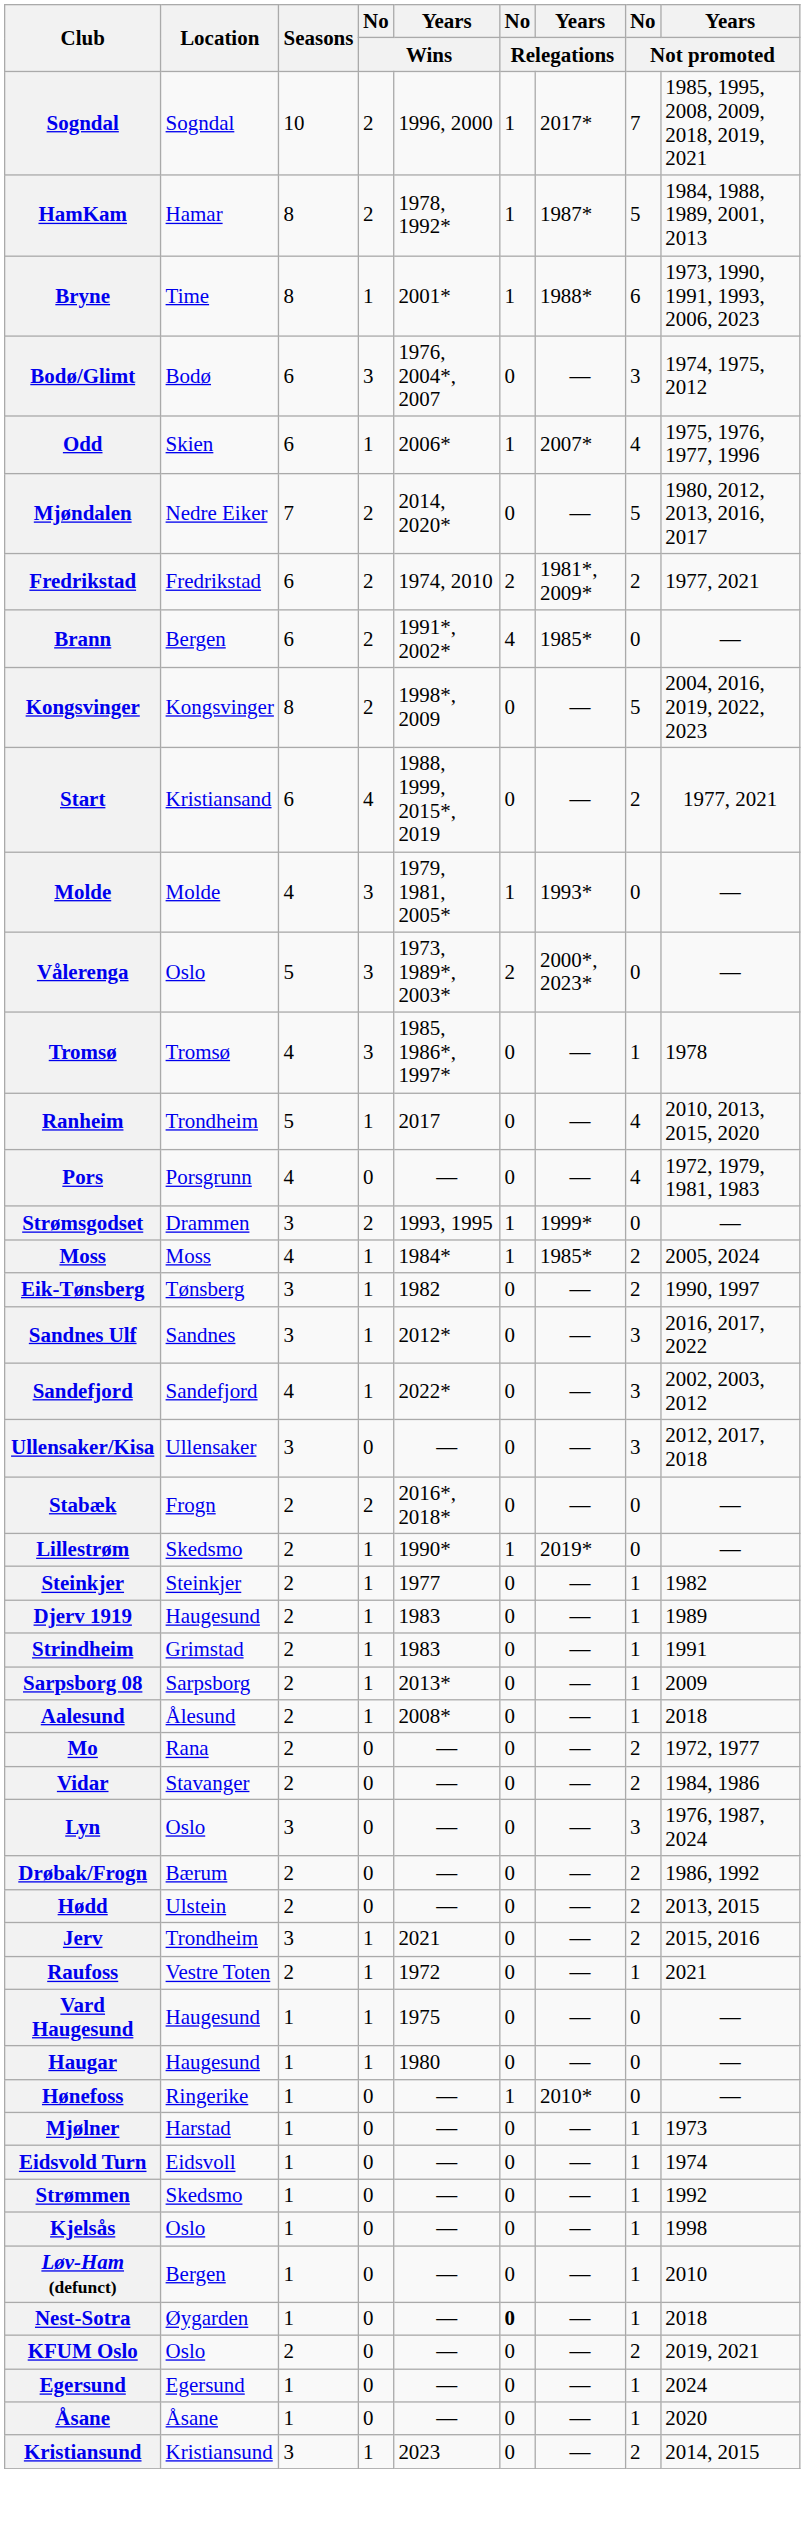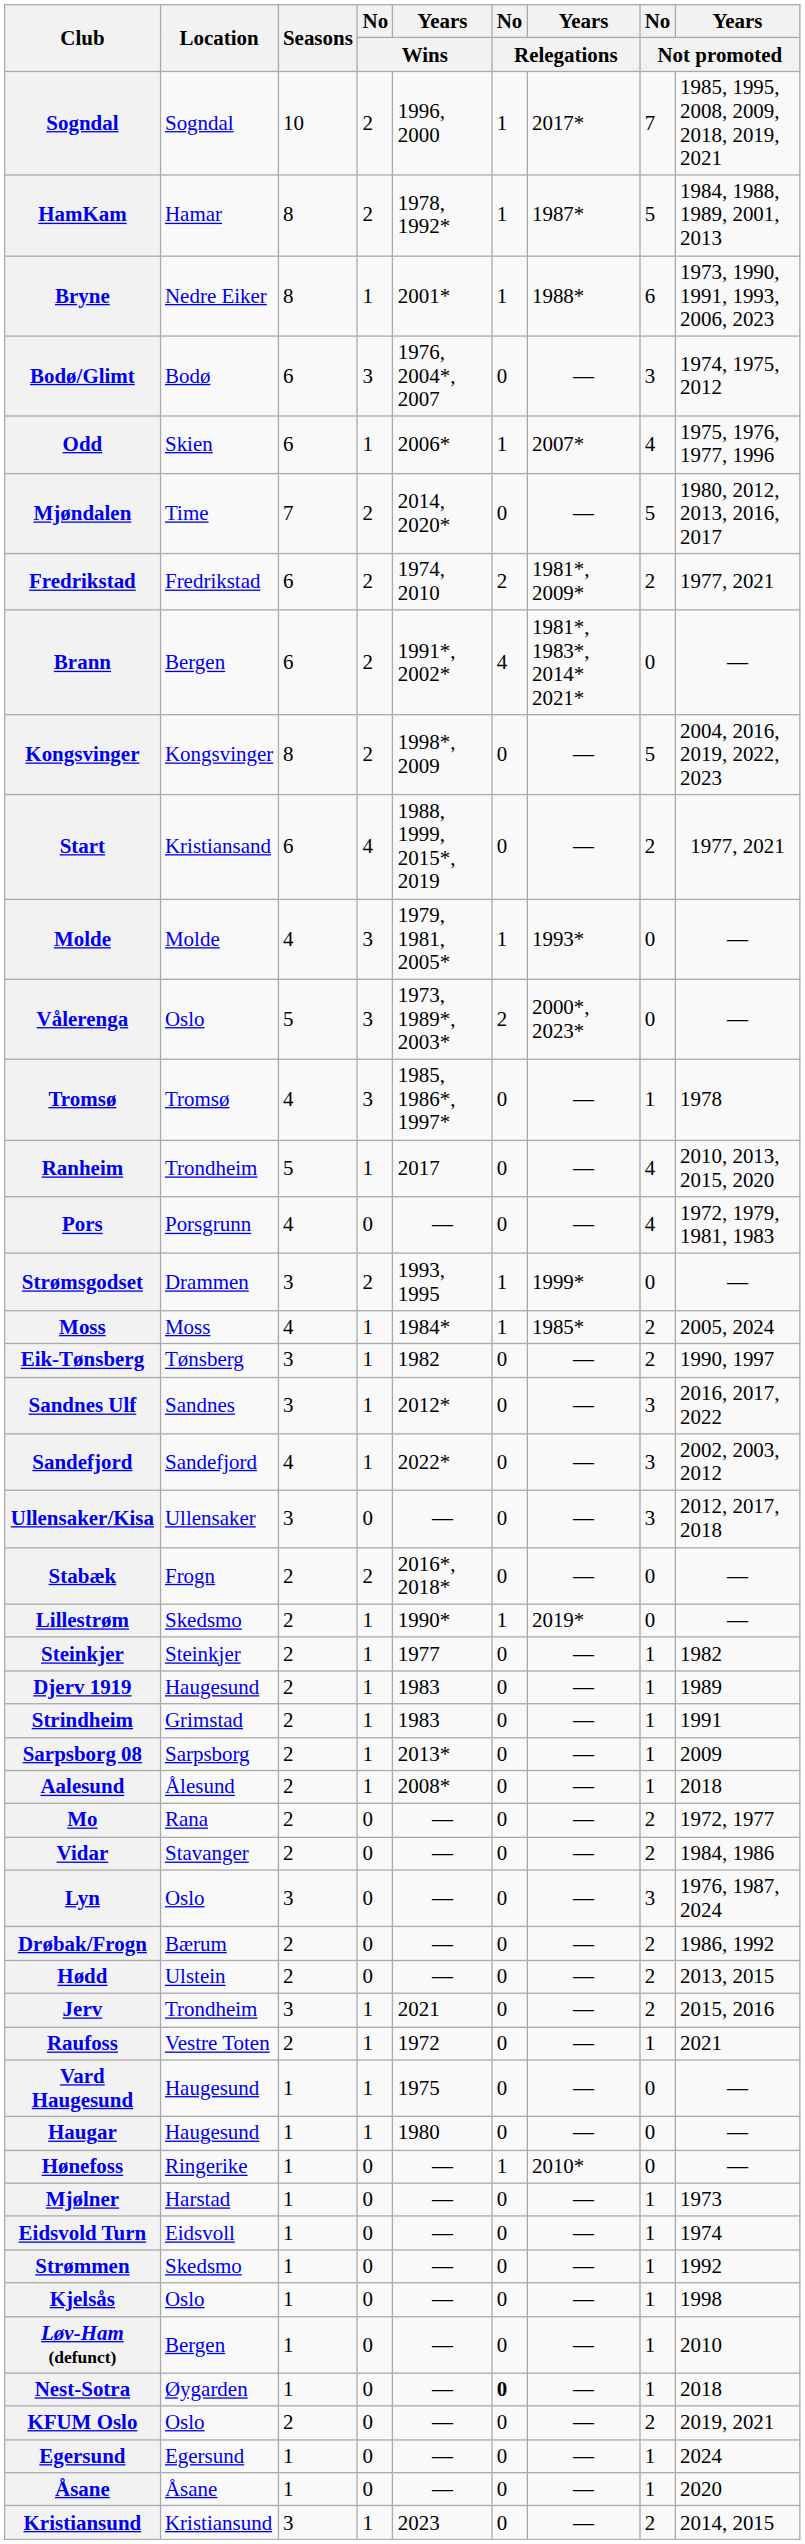 <table class="wikitable sortable plainrowheaders">
 <tr>
 <th scope=col rowspan=2>Club</th>
 <th scope=col rowspan=2>Location</th>
 <th scope=col rowspan=2>Seasons</th>
 <th scope=col>No</th>
 <th scope=col>Years</th>
 <th scope=col>No</th>
 <th scope=col>Years</th>
 <th scope=col>No</th>
 <th scope=col>Years</th>
 </tr>
 <tr class=unsortable>
 <th scope=col colspan=2>Wins</th>
 <th scope=col colspan=2>Relegations</th>
 <th scope=col colspan=2>Not promoted</th>
 </tr>
 <tr>
 <th scope=row><a href='#'>Sogndal</a></th>
 <td><a href='#'>Sogndal</a></td>
 <td>10</td>
 <td>2</td>
 <td>1996, 2000</td>
 <td>1</td>
 <td>2017*</td>
 <td>7</td>
 <td>1985, 1995, 2008, 2009, 2018, 2019, 2021</td>
 </tr>
 <tr>
 <th scope=row><a href='#'>HamKam</a></th>
 <td><a href='#'>Hamar</a></td>
 <td>8</td>
 <td>2</td>
 <td>1978, 1992*</td>
 <td>1</td>
 <td>1987*</td>
 <td>5</td>
 <td>1984, 1988, 1989, 2001, 2013</td>
 </tr>
 <tr>
 <th scope=row><a href='#'>Bryne</a></th>
-<td><a href='#'>Time</a></td>
+<td><a href='#'>Nedre Eiker</a></td>
 <td>8</td>
 <td>1</td>
 <td>2001*</td>
 <td>1</td>
 <td>1988*</td>
 <td>6</td>
 <td>1973, 1990, 1991, 1993, 2006, 2023</td>
 </tr>
 <tr>
 <th scope=row><a href='#'>Bodø/Glimt</a></th>
 <td><a href='#'>Bodø</a></td>
 <td>6</td>
 <td>3</td>
 <td>1976, 2004*, 2007</td>
 <td>0</td>
 <td align=center>—</td>
 <td>3</td>
 <td>1974, 1975, 2012</td>
 </tr>
 <tr>
 <th scope=row><a href='#'>Odd</a></th>
 <td><a href='#'>Skien</a></td>
 <td>6</td>
 <td>1</td>
 <td>2006*</td>
 <td>1</td>
 <td>2007*</td>
 <td>4</td>
 <td>1975, 1976, 1977, 1996</td>
 </tr>
 <tr>
 <th scope=row><a href='#'>Mjøndalen</a></th>
-<td><a href='#'>Nedre Eiker</a></td>
+<td><a href='#'>Time</a></td>
 <td>7</td>
 <td>2</td>
 <td>2014, 2020*</td>
 <td>0</td>
 <td align=center>—</td>
 <td>5</td>
 <td>1980, 2012, 2013, 2016, 2017</td>
 </tr>
 <tr>
 <th scope=row><a href='#'>Fredrikstad</a></th>
 <td><a href='#'>Fredrikstad</a></td>
 <td>6</td>
 <td>2</td>
 <td>1974, 2010</td>
 <td>2</td>
 <td>1981*, 2009*</td>
 <td>2</td>
 <td>1977, 2021</td>
 </tr>
 <tr>
 <th scope=row><a href='#'>Brann</a></th>
 <td><a href='#'>Bergen</a></td>
 <td>6</td>
 <td>2</td>
 <td>1991*, 2002*</td>
 <td>4</td>
-<td>1985*</td>
+<td>1981*, 1983*, 2014* 2021*</td>
 <td>0</td>
 <td align=center>—</td>
 </tr>
 <tr>
 <th scope=row><a href='#'>Kongsvinger</a></th>
 <td><a href='#'>Kongsvinger</a></td>
 <td>8</td>
 <td>2</td>
 <td>1998*, 2009</td>
 <td>0</td>
 <td align=center>—</td>
 <td>5</td>
 <td>2004, 2016, 2019, 2022, 2023</td>
 </tr>
 <tr>
 <th scope=row><a href='#'>Start</a></th>
 <td><a href='#'>Kristiansand</a></td>
 <td>6</td>
 <td>4</td>
 <td>1988, 1999, 2015*, 2019</td>
 <td>0</td>
 <td align=center>—</td>
 <td>2</td>
 <td align="center">1977, 2021</td>
 </tr>
 <tr>
 <th scope=row><a href='#'>Molde</a></th>
 <td><a href='#'>Molde</a></td>
 <td>4</td>
 <td>3</td>
 <td>1979, 1981, 2005*</td>
 <td>1</td>
 <td>1993*</td>
 <td>0</td>
 <td align=center>—</td>
 </tr>
 <tr>
 <th scope=row><a href='#'>Vålerenga</a></th>
 <td><a href='#'>Oslo</a></td>
 <td>5</td>
 <td>3</td>
 <td>1973, 1989*, 2003*</td>
 <td>2</td>
 <td>2000*, 2023*</td>
 <td>0</td>
 <td align=center>—</td>
 </tr>
 <tr>
 <th scope=row><a href='#'>Tromsø</a></th>
 <td><a href='#'>Tromsø</a></td>
 <td>4</td>
 <td>3</td>
 <td>1985, 1986*, 1997*</td>
 <td>0</td>
 <td align=center>—</td>
 <td>1</td>
 <td>1978</td>
 </tr>
 <tr>
 <th scope=row><a href='#'>Ranheim</a></th>
 <td><a href='#'>Trondheim</a></td>
 <td>5</td>
 <td>1</td>
 <td>2017</td>
 <td>0</td>
 <td align=center>—</td>
 <td>4</td>
 <td>2010, 2013, 2015, 2020</td>
 </tr>
 <tr>
 <th scope=row><a href='#'>Pors</a></th>
 <td><a href='#'>Porsgrunn</a></td>
 <td>4</td>
 <td>0</td>
 <td align=center>—</td>
 <td>0</td>
 <td align=center>—</td>
 <td>4</td>
 <td>1972, 1979, 1981, 1983</td>
 </tr>
 <tr>
 <th scope=row><a href='#'>Strømsgodset</a></th>
 <td><a href='#'>Drammen</a></td>
 <td>3</td>
 <td>2</td>
 <td>1993, 1995</td>
 <td>1</td>
 <td>1999*</td>
 <td>0</td>
 <td align=center>—</td>
 </tr>
 <tr>
 <th scope=row><a href='#'>Moss</a></th>
 <td><a href='#'>Moss</a></td>
 <td>4</td>
 <td>1</td>
 <td>1984*</td>
 <td>1</td>
 <td>1985*</td>
 <td>2</td>
 <td>2005, 2024</td>
 </tr>
 <tr>
 <th scope=row><a href='#'>Eik-Tønsberg</a></th>
 <td><a href='#'>Tønsberg</a></td>
 <td>3</td>
 <td>1</td>
 <td>1982</td>
 <td>0</td>
 <td align=center>—</td>
 <td>2</td>
 <td>1990, 1997</td>
 </tr>
 <tr>
 <th scope=row><a href='#'>Sandnes Ulf</a></th>
 <td><a href='#'>Sandnes</a></td>
 <td>3</td>
 <td>1</td>
 <td>2012*</td>
 <td>0</td>
 <td align=center>—</td>
 <td>3</td>
 <td>2016, 2017, 2022</td>
 </tr>
 <tr>
 <th scope=row><a href='#'>Sandefjord</a></th>
 <td><a href='#'>Sandefjord</a></td>
 <td>4</td>
 <td>1</td>
 <td>2022*</td>
 <td>0</td>
 <td align=center>—</td>
 <td>3</td>
 <td>2002, 2003, 2012</td>
 </tr>
 <tr>
 <th scope=row><a href='#'>Ullensaker/Kisa</a></th>
 <td><a href='#'>Ullensaker</a></td>
 <td>3</td>
 <td>0</td>
 <td align=center>—</td>
 <td>0</td>
 <td align=center>—</td>
 <td>3</td>
 <td>2012, 2017, 2018</td>
 </tr>
 <tr>
 <th scope=row><a href='#'>Stabæk</a></th>
 <td><a href='#'>Frogn</a></td>
 <td>2</td>
 <td>2</td>
 <td>2016*, 2018*</td>
 <td>0</td>
 <td align=center>—</td>
 <td>0</td>
 <td align=center>—</td>
 </tr>
 <tr>
 <th scope=row><a href='#'>Lillestrøm</a></th>
 <td><a href='#'>Skedsmo</a></td>
 <td>2</td>
 <td>1</td>
 <td>1990*</td>
 <td>1</td>
 <td>2019*</td>
 <td>0</td>
 <td align=center>—</td>
 </tr>
 <tr>
 <th scope=row><a href='#'>Steinkjer</a></th>
 <td><a href='#'>Steinkjer</a></td>
 <td>2</td>
 <td>1</td>
 <td>1977</td>
 <td>0</td>
 <td align=center>—</td>
 <td>1</td>
 <td>1982</td>
 </tr>
 <tr>
 <th scope=row><a href='#'>Djerv 1919</a></th>
 <td><a href='#'>Haugesund</a></td>
 <td>2</td>
 <td>1</td>
 <td>1983</td>
 <td>0</td>
 <td align=center>—</td>
 <td>1</td>
 <td>1989</td>
 </tr>
 <tr>
 <th scope=row><a href='#'>Strindheim</a></th>
 <td><a href='#'>Grimstad</a></td>
 <td>2</td>
 <td>1</td>
 <td>1983</td>
 <td>0</td>
 <td align=center>—</td>
 <td>1</td>
 <td>1991</td>
 </tr>
 <tr>
 <th scope=row><a href='#'>Sarpsborg 08</a></th>
 <td><a href='#'>Sarpsborg</a></td>
 <td>2</td>
 <td>1</td>
 <td>2013*</td>
 <td>0</td>
 <td align=center>—</td>
 <td>1</td>
 <td>2009</td>
 </tr>
 <tr>
 <th scope=row><a href='#'>Aalesund</a></th>
 <td><a href='#'>Ålesund</a></td>
 <td>2</td>
 <td>1</td>
 <td>2008*</td>
 <td>0</td>
 <td align=center>—</td>
 <td>1</td>
 <td>2018</td>
 </tr>
 <tr>
 <th scope=row><a href='#'>Mo</a></th>
 <td><a href='#'>Rana</a></td>
 <td>2</td>
 <td>0</td>
 <td align=center>—</td>
 <td>0</td>
 <td align=center>—</td>
 <td>2</td>
 <td>1972, 1977</td>
 </tr>
 <tr>
 <th scope=row><a href='#'>Vidar</a></th>
 <td><a href='#'>Stavanger</a></td>
 <td>2</td>
 <td>0</td>
 <td align=center>—</td>
 <td>0</td>
 <td align=center>—</td>
 <td>2</td>
 <td>1984, 1986</td>
 </tr>
 <tr>
 <th scope=row><a href='#'>Lyn</a></th>
 <td><a href='#'>Oslo</a></td>
 <td>3</td>
 <td>0</td>
 <td align=center>—</td>
 <td>0</td>
 <td align=center>—</td>
 <td>3</td>
 <td>1976, 1987, 2024</td>
 </tr>
 <tr>
 <th scope=row><a href='#'>Drøbak/Frogn</a></th>
 <td><a href='#'>Bærum</a></td>
 <td>2</td>
 <td>0</td>
 <td align=center>—</td>
 <td>0</td>
 <td align=center>—</td>
 <td>2</td>
 <td>1986, 1992</td>
 </tr>
 <tr>
 <th scope=row><a href='#'>Hødd</a></th>
 <td><a href='#'>Ulstein</a></td>
 <td>2</td>
 <td>0</td>
 <td align=center>—</td>
 <td>0</td>
 <td align=center>—</td>
 <td>2</td>
 <td>2013, 2015</td>
 </tr>
 <tr>
 <th scope=row><a href='#'>Jerv</a></th>
 <td><a href='#'>Trondheim</a></td>
 <td>3</td>
 <td>1</td>
 <td>2021</td>
 <td>0</td>
 <td align=center>—</td>
 <td>2</td>
 <td>2015, 2016</td>
 </tr>
 <tr>
 <th scope=row><a href='#'>Raufoss</a></th>
 <td><a href='#'>Vestre Toten</a></td>
 <td>2</td>
 <td>1</td>
 <td>1972</td>
 <td>0</td>
 <td align=center>—</td>
 <td>1</td>
 <td>2021</td>
 </tr>
 <tr>
 <th scope=row><a href='#'>Vard Haugesund</a></th>
 <td><a href='#'>Haugesund</a></td>
 <td>1</td>
 <td>1</td>
 <td>1975</td>
 <td>0</td>
 <td align=center>—</td>
 <td>0</td>
 <td align=center>—</td>
 </tr>
 <tr>
 <th scope=row><a href='#'>Haugar</a></th>
 <td><a href='#'>Haugesund</a></td>
 <td>1</td>
 <td>1</td>
 <td>1980</td>
 <td>0</td>
 <td align=center>—</td>
 <td>0</td>
 <td align=center>—</td>
 </tr>
 <tr>
 <th scope=row><a href='#'>Hønefoss</a></th>
 <td><a href='#'>Ringerike</a></td>
 <td>1</td>
 <td>0</td>
 <td align=center>—</td>
 <td>1</td>
 <td>2010*</td>
 <td>0</td>
 <td align=center>—</td>
 </tr>
 <tr>
 <th scope=row><a href='#'>Mjølner</a></th>
 <td><a href='#'>Harstad</a></td>
 <td>1</td>
 <td>0</td>
 <td align=center>—</td>
 <td>0</td>
 <td align=center>—</td>
 <td>1</td>
 <td>1973</td>
 </tr>
 <tr>
 <th scope=row><a href='#'>Eidsvold Turn</a></th>
 <td><a href='#'>Eidsvoll</a></td>
 <td>1</td>
 <td>0</td>
 <td align=center>—</td>
 <td>0</td>
 <td align=center>—</td>
 <td>1</td>
 <td>1974</td>
 </tr>
 <tr>
 <th scope=row><a href='#'>Strømmen</a></th>
 <td><a href='#'>Skedsmo</a></td>
 <td>1</td>
 <td>0</td>
 <td align=center>—</td>
 <td>0</td>
 <td align=center>—</td>
 <td>1</td>
 <td>1992</td>
 </tr>
 <tr>
 <th scope=row><a href='#'>Kjelsås</a></th>
 <td><a href='#'>Oslo</a></td>
 <td>1</td>
 <td>0</td>
 <td align=center>—</td>
 <td>0</td>
 <td align=center>—</td>
 <td>1</td>
 <td>1998</td>
 </tr>
 <tr>
 <th scope=row><em><a href='#'>Løv-Ham</a></em> <small>(defunct)</small></th>
 <td><a href='#'>Bergen</a></td>
 <td>1</td>
 <td>0</td>
 <td align=center>—</td>
 <td>0</td>
 <td align=center>—</td>
 <td>1</td>
 <td>2010</td>
 </tr>
 <tr>
 <th scope=row><a href='#'>Nest-Sotra</a></th>
 <td><a href='#'>Øygarden</a></td>
 <td>1</td>
 <td>0</td>
 <td align=center>—</td>
 <td><strong>0</strong></td>
 <td align=center>—</td>
 <td>1</td>
 <td>2018</td>
 </tr>
 <tr>
 <th scope=row><a href='#'>KFUM Oslo</a></th>
 <td><a href='#'>Oslo</a></td>
 <td>2</td>
 <td>0</td>
 <td align=center>—</td>
 <td>0</td>
 <td align=center>—</td>
 <td>2</td>
 <td>2019, 2021</td>
 </tr>
 <tr>
 <th scope=row><a href='#'>Egersund</a></th>
 <td><a href='#'>Egersund</a></td>
 <td>1</td>
 <td>0</td>
 <td align=center>—</td>
 <td>0</td>
 <td align=center>—</td>
 <td>1</td>
 <td>2024</td>
 </tr>
 <tr>
 <th scope=row><a href='#'>Åsane</a></th>
 <td><a href='#'>Åsane</a></td>
 <td>1</td>
 <td>0</td>
 <td align=center>—</td>
 <td>0</td>
 <td align=center>—</td>
 <td>1</td>
 <td>2020</td>
 </tr>
 <tr>
 <th scope=row><a href='#'>Kristiansund</a></th>
 <td><a href='#'>Kristiansund</a></td>
 <td>3</td>
 <td>1</td>
 <td>2023</td>
 <td>0</td>
 <td align=center>—</td>
 <td>2</td>
 <td>2014, 2015</td>
 </tr>
 </table>
